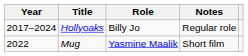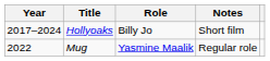 <table class="wikitable plainrowheaders sortable">
 <tr>
 <th>Year</th>
 <th>Title</th>
 <th>Role</th>
 <th class="unsortable">Notes</th>
 <th class="unsortable"></th>
 </tr>
 <tr>
 <td>2017–2024</td>
 <td><em><a href='#'>Hollyoaks</a></em></td>
 <td>Billy Jo</td>
-<td>Regular role</td>
+<td>Short film</td>
 <td align="center"></td>
 </tr>
 <tr>
 <td>2022</td>
 <td><em>Mug</em></td>
 <td><a href='#'>Yasmine Maalik</a></td>
-<td>Short film</td>
+<td>Regular role</td>
 <td align="center"></td>
 </tr>
 </table>
